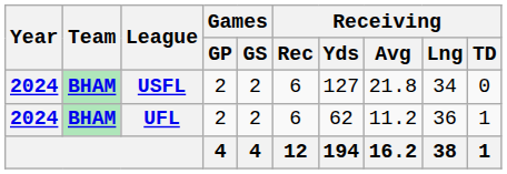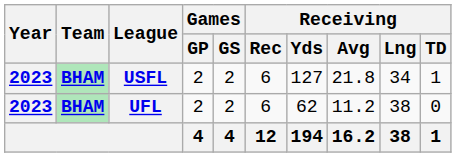 <table class=wikitable style="text-align:center;">
 <tr>
 <th rowspan="2">Year</th>
 <th rowspan="2">Team</th>
 <th rowspan="2">League</th>
 <th colspan="2">Games</th>
 <th colspan="5">Receiving</th>
 </tr>
 <tr>
 <th>GP</th>
 <th>GS</th>
 <th>Rec</th>
 <th>Yds</th>
 <th>Avg</th>
 <th>Lng</th>
 <th>TD</th>
 </tr>
 <tr>
-<th><a href='#'>2024</a></th>
+<th><a href='#'>2023</a></th>
 <th style="background:#afe6ba;"><a href='#'>BHAM</a></th>
 <th><a href='#'>USFL</a></th>
 <td>2</td>
 <td>2</td>
 <td>6</td>
 <td>127</td>
 <td>21.8</td>
 <td>34</td>
-<td>0</td>
+<td>1</td>
 </tr>
 <tr>
-<th><a href='#'>2024</a></th>
+<th><a href='#'>2023</a></th>
 <th style="background:#afe6ba;"><a href='#'>BHAM</a></th>
 <th><a href='#'>UFL</a></th>
 <td>2</td>
 <td>2</td>
 <td>6</td>
 <td>62</td>
 <td>11.2</td>
-<td>36</td>
-<td>1</td>
+<td>38</td>
+<td>0</td>
 </tr>
 <tr>
 <th colspan="3"></th>
 <th>4</th>
 <th>4</th>
 <th>12</th>
 <th>194</th>
 <th>16.2</th>
 <th>38</th>
 <th>1</th>
 </tr>
 </table>
